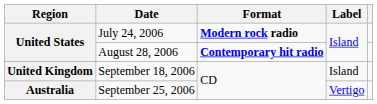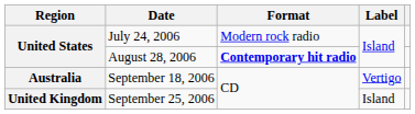 <table class="wikitable plainrowheaders">
 <tr>
 <th scope="col">Region</th>
 <th scope="col">Date</th>
 <th scope="col">Format</th>
 <th scope="col">Label</th>
 <th scope="col"></th>
 </tr>
 <tr>
 <th scope="row" rowspan="2">United States</th>
 <td>July 24, 2006</td>
-<td><strong><a href='#'>Modern rock</a> radio</strong></td>
+<td><a href='#'>Modern rock</a> radio</td>
 <td rowspan="2"><a href='#'>Island</a></td>
 <td></td>
 </tr>
 <tr>
 <td>August 28, 2006</td>
 <td><strong><a href='#'>Contemporary hit radio</a></strong></td>
 <td></td>
 </tr>
 <tr>
-<th scope="row">United Kingdom</th>
+<th scope="row">Australia</th>
 <td>September 18, 2006</td>
 <td rowspan="2">CD</td>
+<td><a href='#'>Vertigo</a></td>
+<td></td>
+</tr>
+<tr>
+<th scope="row">United Kingdom</th>
+<td>September 25, 2006</td>
 <td>Island</td>
 <td></td>
 </tr>
-<tr>
-<th scope="row">Australia</th>
-<td>September 25, 2006</td>
-<td><a href='#'>Vertigo</a></td>
-<td></td>
-</tr>
 </table>
